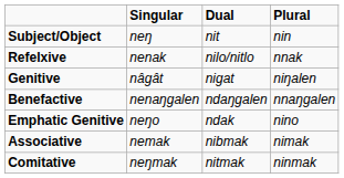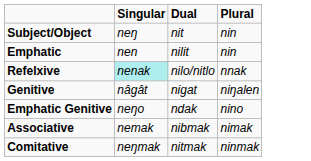 <table class="wikitable">
 <tr>
 <td></td>
 <td><strong>Singular</strong></td>
 <td><strong>Dual</strong></td>
 <td><strong>Plural</strong></td>
 </tr>
 <tr>
 <td><strong>Subject/Object</strong></td>
 <td><em>neŋ</em></td>
 <td><em>nit</em></td>
 <td><em>nin</em></td>
 </tr>
 <tr>
+<td><strong>Emphatic</strong></td>
+<td><em>nen</em></td>
+<td><em>nilit</em></td>
+<td><em>nin</em></td>
+</tr>
+<tr>
 <td><strong>Refelxive</strong></td>
-<td><em>nenak</em></td>
+<td style="background: paleturquoise;"><em>nenak</em></td>
 <td><em>nilo/nitlo</em></td>
 <td><em>nnak</em></td>
 </tr>
 <tr>
 <td><strong>Genitive</strong></td>
 <td><em>nâgât</em></td>
 <td><em>nigat</em></td>
 <td><em>niŋalen</em></td>
-</tr>
-<tr>
-<td><strong>Benefactive</strong></td>
-<td><em>nenaŋgalen</em></td>
-<td><em>ndaŋgalen</em></td>
-<td><em>nnaŋgalen</em></td>
 </tr>
 <tr>
 <td><strong>Emphatic Genitive</strong></td>
 <td><em>neŋo</em></td>
 <td><em>ndak</em></td>
 <td><em>nino</em></td>
 </tr>
 <tr>
 <td><strong>Associative</strong></td>
 <td><em>nemak</em></td>
 <td><em>nibmak</em></td>
 <td><em>nimak</em></td>
 </tr>
 <tr>
 <td><strong>Comitative</strong></td>
 <td><em>neŋmak</em></td>
 <td><em>nitmak</em></td>
 <td><em>ninmak</em></td>
 </tr>
 </table>
